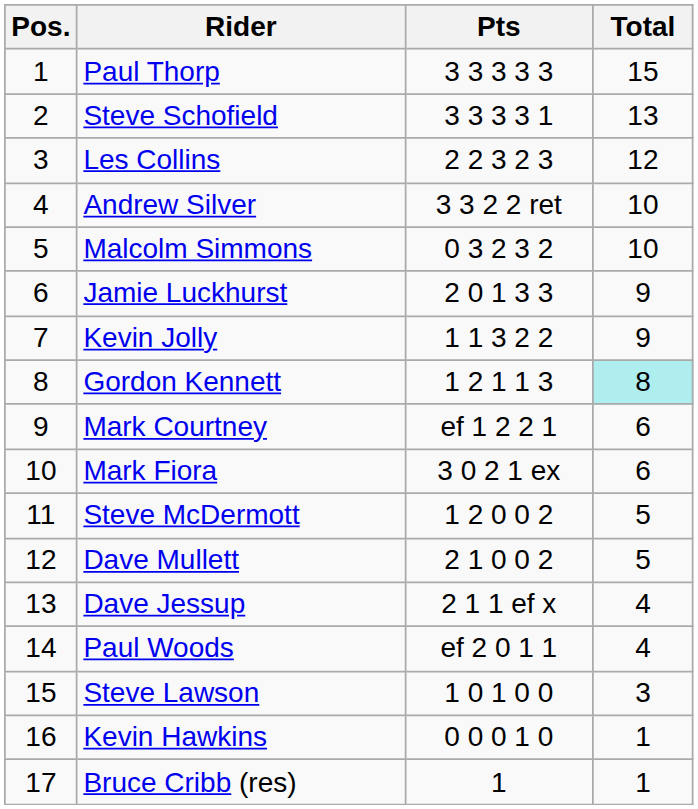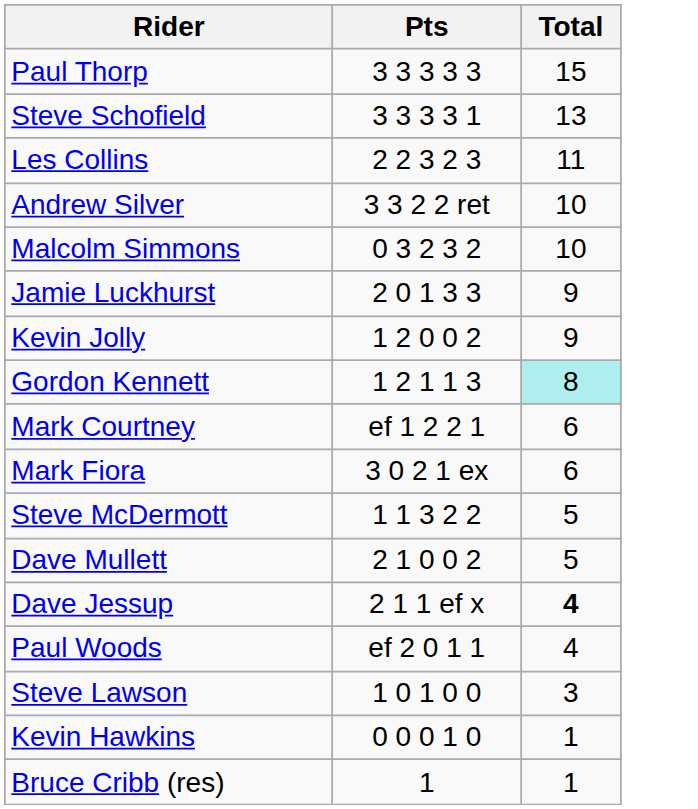 <table class=wikitable>
 <tr>
-<th width=25px>Pos.</th>
 <th width=180px>Rider</th>
 <th width=100px>Pts</th>
 <th width=50px>Total</th>
 </tr>
 <tr align=center >
-<td>1</td>
 <td align=left> <a href='#'>Paul Thorp</a></td>
 <td>3	3	3	3	3</td>
 <td>15</td>
 </tr>
 <tr align=center>
-<td>2</td>
 <td align=left> <a href='#'>Steve Schofield</a></td>
 <td>3	3	3	3	1</td>
 <td>13</td>
 </tr>
 <tr align=center>
-<td>3</td>
 <td align=left> <a href='#'>Les Collins</a></td>
 <td>2	2	3	2	3</td>
-<td>12</td>
+<td>11</td>
 </tr>
 <tr align=center>
-<td>4</td>
 <td align=left> <a href='#'>Andrew Silver</a></td>
 <td>3	3	2	2	ret</td>
 <td>10</td>
 </tr>
 <tr align=center>
-<td>5</td>
 <td align=left> <a href='#'>Malcolm Simmons</a></td>
 <td>0	3	2	3	2</td>
 <td>10</td>
 </tr>
 <tr align=center>
-<td>6</td>
 <td align=left> <a href='#'>Jamie Luckhurst</a></td>
 <td>2	0	1	3	3</td>
 <td>9</td>
 </tr>
 <tr align=center>
-<td>7</td>
 <td align=left> <a href='#'>Kevin Jolly</a></td>
-<td>1	1	3	2	2</td>
+<td>1	2	0	0	2</td>
 <td>9</td>
 </tr>
 <tr align=center>
-<td>8</td>
 <td align=left> <a href='#'>Gordon Kennett</a></td>
 <td>1	2	1	1	3</td>
 <td style="background: paleturquoise;">8</td>
 </tr>
 <tr align=center>
-<td>9</td>
 <td align=left> <a href='#'>Mark Courtney</a></td>
 <td>ef	1	2	2	1</td>
 <td>6</td>
 </tr>
 <tr align=center>
-<td>10</td>
 <td align=left> <a href='#'>Mark Fiora</a></td>
 <td>3	0	2	1	ex</td>
 <td>6</td>
 </tr>
 <tr align=center>
-<td>11</td>
 <td align=left> <a href='#'>Steve McDermott</a></td>
-<td>1	2	0	0	2</td>
+<td>1	1	3	2	2</td>
 <td>5</td>
 </tr>
 <tr align=center>
-<td>12</td>
 <td align=left> <a href='#'>Dave Mullett</a></td>
 <td>2	1	0	0	2</td>
 <td>5</td>
 </tr>
 <tr align=center>
-<td>13</td>
 <td align=left> <a href='#'>Dave Jessup</a></td>
 <td>2	1	1	ef	x</td>
-<td>4</td>
+<td><strong>4</strong></td>
 </tr>
 <tr align=center>
-<td>14</td>
 <td align=left> <a href='#'>Paul Woods</a></td>
 <td>ef	2	0	1	1</td>
 <td>4</td>
 </tr>
 <tr align=center>
-<td>15</td>
 <td align=left> <a href='#'>Steve Lawson</a></td>
 <td>1	0	1	0	0</td>
 <td>3</td>
 </tr>
 <tr align=center>
-<td>16</td>
 <td align=left> <a href='#'>Kevin Hawkins</a></td>
 <td>0	0	0	1	0</td>
 <td>1</td>
 </tr>
 <tr align=center>
-<td>17</td>
 <td align=left> <a href='#'>Bruce Cribb</a>	(res)</td>
 <td>1</td>
 <td>1</td>
 </tr>
 </table>
